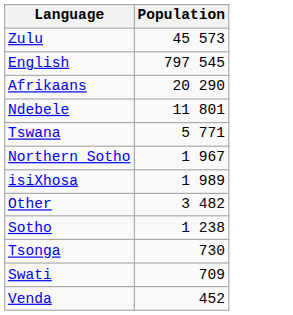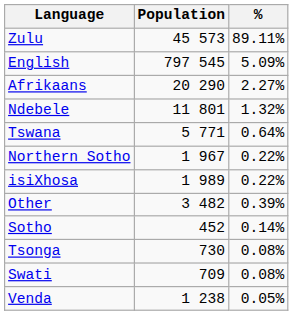 <table class="wikitable" style="font-size: 95%; text-align: right">
 <tr>
 <th>Language</th>
 <th>Population</th>
+<th>%</th>
 </tr>
 <tr>
 <td align=left><a href='#'>Zulu</a></td>
 <td>45 573</td>
+<td>89.11%</td>
 </tr>
 <tr>
 <td align=left><a href='#'>English</a></td>
 <td>797 545</td>
+<td>5.09%</td>
 </tr>
 <tr>
 <td align=left><a href='#'>Afrikaans</a></td>
 <td>20 290</td>
+<td>2.27%</td>
 </tr>
 <tr>
 <td align=left><a href='#'>Ndebele</a></td>
 <td>11 801</td>
+<td>1.32%</td>
 </tr>
 <tr>
 <td align=left><a href='#'>Tswana</a></td>
 <td>5 771</td>
+<td>0.64%</td>
 </tr>
 <tr>
 <td align=left><a href='#'>Northern Sotho</a></td>
 <td>1 967</td>
+<td>0.22%</td>
 </tr>
 <tr>
 <td align=left><a href='#'>isiXhosa</a></td>
 <td>1 989</td>
+<td>0.22%</td>
 </tr>
 <tr>
 <td align=left><a href='#'>Other</a></td>
 <td>3 482</td>
+<td>0.39%</td>
 </tr>
 <tr>
 <td align=left><a href='#'>Sotho</a></td>
-<td>1 238</td>
+<td>452</td>
+<td>0.14%</td>
 </tr>
 <tr>
 <td align=left><a href='#'>Tsonga</a></td>
 <td>730</td>
+<td>0.08%</td>
 </tr>
 <tr>
 <td align=left><a href='#'>Swati</a></td>
 <td>709</td>
+<td>0.08%</td>
 </tr>
 <tr>
 <td align=left><a href='#'>Venda</a></td>
-<td>452</td>
+<td>1 238</td>
+<td>0.05%</td>
 </tr>
 </table>
